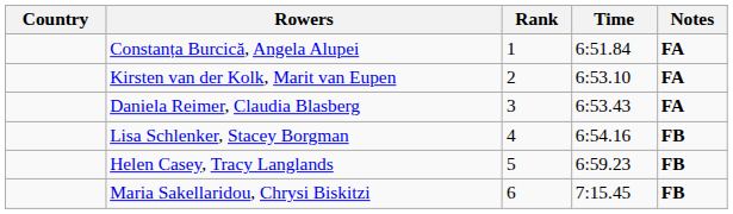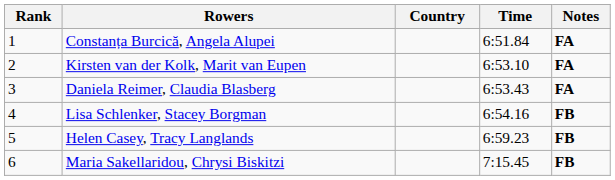 <table class="wikitable" width=50%>
 <tr>
+<th>Rank</th>
+<th>Rowers</th>
 <th>Country</th>
-<th>Rowers</th>
-<th>Rank</th>
 <th>Time</th>
 <th>Notes</th>
 </tr>
 <tr>
+<td>1</td>
+<td><a href='#'>Constanța Burcică</a>, <a href='#'>Angela Alupei</a></td>
 <td></td>
-<td><a href='#'>Constanța Burcică</a>, <a href='#'>Angela Alupei</a></td>
-<td>1</td>
 <td>6:51.84</td>
 <td><strong>FA</strong></td>
 </tr>
 <tr>
+<td>2</td>
+<td><a href='#'>Kirsten van der Kolk</a>, <a href='#'>Marit van Eupen</a></td>
 <td></td>
-<td><a href='#'>Kirsten van der Kolk</a>, <a href='#'>Marit van Eupen</a></td>
-<td>2</td>
 <td>6:53.10</td>
 <td><strong>FA</strong></td>
 </tr>
 <tr>
+<td>3</td>
+<td><a href='#'>Daniela Reimer</a>, <a href='#'>Claudia Blasberg</a></td>
 <td></td>
-<td><a href='#'>Daniela Reimer</a>, <a href='#'>Claudia Blasberg</a></td>
-<td>3</td>
 <td>6:53.43</td>
 <td><strong>FA</strong></td>
 </tr>
 <tr>
+<td>4</td>
+<td><a href='#'>Lisa Schlenker</a>, <a href='#'>Stacey Borgman</a></td>
 <td></td>
-<td><a href='#'>Lisa Schlenker</a>, <a href='#'>Stacey Borgman</a></td>
-<td>4</td>
 <td>6:54.16</td>
 <td><strong>FB</strong></td>
 </tr>
 <tr>
+<td>5</td>
+<td><a href='#'>Helen Casey</a>, <a href='#'>Tracy Langlands</a></td>
 <td></td>
-<td><a href='#'>Helen Casey</a>, <a href='#'>Tracy Langlands</a></td>
-<td>5</td>
 <td>6:59.23</td>
 <td><strong>FB</strong></td>
 </tr>
 <tr>
+<td>6</td>
+<td><a href='#'>Maria Sakellaridou</a>, <a href='#'>Chrysi Biskitzi</a></td>
 <td></td>
-<td><a href='#'>Maria Sakellaridou</a>, <a href='#'>Chrysi Biskitzi</a></td>
-<td>6</td>
 <td>7:15.45</td>
 <td><strong>FB</strong></td>
 </tr>
 </table>
